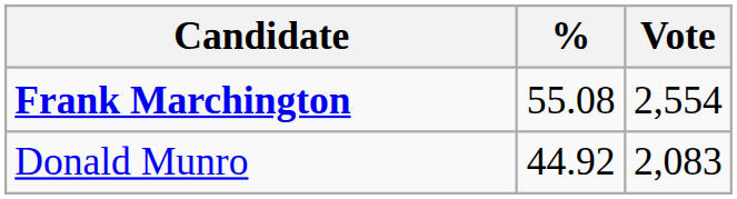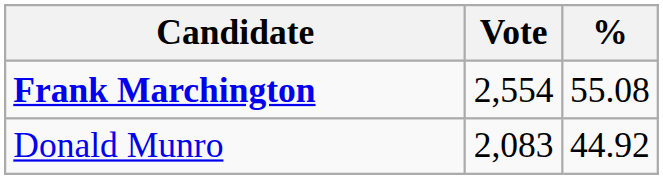 <table class="wikitable">
 <tr>
 <th bgcolor="#DDDDFF" width="200px">Candidate</th>
+<th bgcolor="#DDDDFF">Vote</th>
 <th bgcolor="#DDDDFF">%</th>
-<th bgcolor="#DDDDFF">Vote</th>
 </tr>
 <tr>
 <td><strong><a href='#'>Frank Marchington</a></strong></td>
+<td>2,554</td>
 <td>55.08</td>
-<td>2,554</td>
 </tr>
 <tr>
 <td><a href='#'>Donald Munro</a></td>
+<td>2,083</td>
 <td>44.92</td>
-<td>2,083</td>
 </tr>
 </table>
